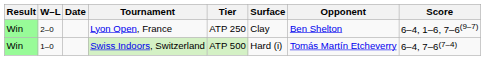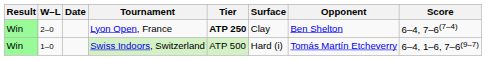 <table class="sortable wikitable">
 <tr>
 <th>Result</th>
 <th class="unsortable">W–L</th>
 <th>Date</th>
 <th>Tournament</th>
 <th>Tier</th>
 <th>Surface</th>
 <th>Opponent</th>
 <th class=unsortable>Score</th>
 </tr>
 <tr>
 <td bgcolor=98fb98>Win</td>
 <td><small>2–0</small></td>
 <td><a href='#'></a></td>
 <td><a href='#'>Lyon Open</a>, France</td>
-<td>ATP 250</td>
+<td><strong>ATP 250</strong></td>
 <td>Clay</td>
 <td> <a href='#'>Ben Shelton</a></td>
-<td>6–4, 1–6, 7–6<sup>(9–7)</sup></td>
+<td>6–4, 7–6<sup>(7–4)</sup></td>
 </tr>
 <tr>
 <td bgcolor=98fb98>Win</td>
 <td><small>1–0</small></td>
 <td><a href='#'></a></td>
 <td bgcolor=d4f1c5><a href='#'>Swiss Indoors</a>, Switzerland</td>
 <td bgcolor=d4f1c5>ATP 500</td>
 <td>Hard (i)</td>
 <td> <a href='#'>Tomás Martín Etcheverry</a></td>
-<td>6–4, 7–6<sup>(7–4)</sup></td>
+<td>6–4, 1–6, 7–6<sup>(9–7)</sup></td>
 </tr>
 </table>
